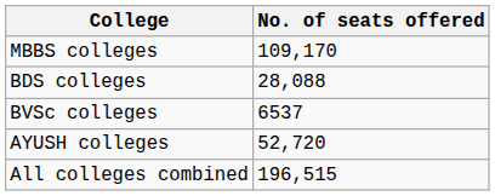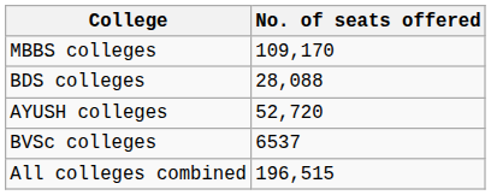 <table class="wikitable">
 <tr>
 <th>College</th>
 <th>No. of seats offered</th>
 </tr>
 <tr>
 <td>MBBS colleges</td>
 <td>109,170</td>
 </tr>
 <tr>
 <td>BDS colleges</td>
 <td>28,088</td>
 </tr>
 <tr>
+<td>AYUSH colleges</td>
+<td>52,720</td>
+</tr>
+<tr>
 <td>BVSc colleges</td>
 <td>6537</td>
-</tr>
-<tr>
-<td>AYUSH colleges</td>
-<td>52,720</td>
 </tr>
 <tr>
 <td>All colleges combined</td>
 <td>196,515</td>
 </tr>
 </table>
